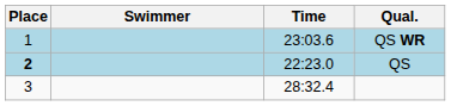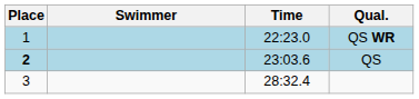 <table class=wikitable style="text-align:center">
 <tr>
 <th>Place</th>
 <th width=220>Swimmer</th>
 <th width=90>Time</th>
 <th width=90>Qual.</th>
 </tr>
 <tr bgcolor=lightblue>
 <td>1</td>
 <td align=left></td>
-<td>23:03.6</td>
+<td>22:23.0</td>
 <td>QS <strong>WR</strong></td>
 </tr>
 <tr bgcolor=lightblue>
 <td><strong>2</strong></td>
 <td align=left></td>
-<td>22:23.0</td>
+<td>23:03.6</td>
 <td>QS</td>
 </tr>
 <tr>
 <td>3</td>
 <td align=left></td>
 <td>28:32.4</td>
 <td></td>
 </tr>
 </table>
